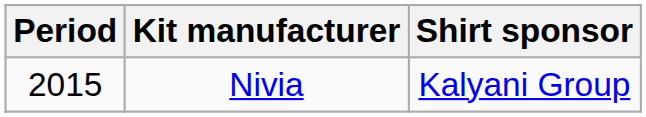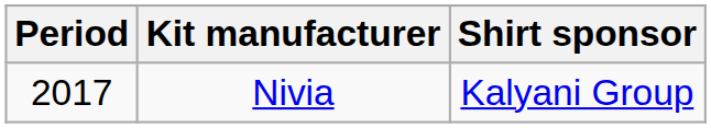 <table class="wikitable" style="text-align:center;margin-left:1em;float:center">
 <tr>
 <th>Period</th>
 <th>Kit manufacturer</th>
 <th>Shirt sponsor</th>
 </tr>
 <tr>
-<td>2015</td>
+<td>2017</td>
 <td><a href='#'>Nivia</a></td>
 <td><a href='#'>Kalyani Group</a></td>
 </tr>
 </table>
